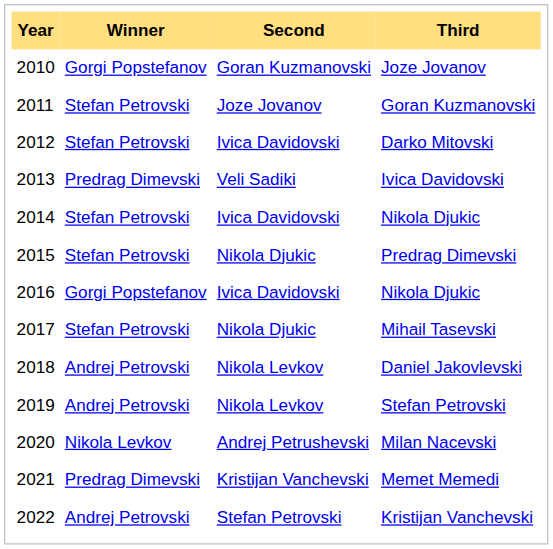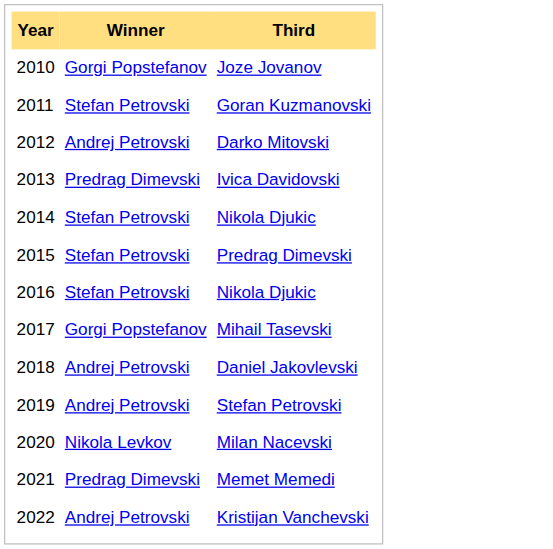 <table cellpadding="4" cellspacing="0"  style="border: 1px solid silver; color: black; margin: 0 0 0.5em 0; background-color: white; padding: 5px; text-align: left; font-size:85%; vertical-align: top; line-height:1.6em;">
 <tr>
 <th scope=col; align="center" bgcolor="FFDF80">Year</th>
 <th scope=col; align="center" bgcolor="FFDF80">Winner</th>
-<th scope=col; align="center" bgcolor="FFDF80">Second</th>
 <th scope=col; align="center" bgcolor="FFDF80">Third</th>
 </tr>
 <tr>
 <td>2010</td>
 <td><a href='#'>Gorgi Popstefanov</a></td>
-<td><a href='#'>Goran Kuzmanovski</a></td>
 <td><a href='#'>Joze Jovanov</a></td>
 </tr>
 <tr>
 <td>2011</td>
 <td><a href='#'>Stefan Petrovski</a></td>
-<td><a href='#'>Joze Jovanov</a></td>
 <td><a href='#'>Goran Kuzmanovski</a></td>
 </tr>
 <tr>
 <td>2012</td>
-<td><a href='#'>Stefan Petrovski</a></td>
-<td><a href='#'>Ivica Davidovski</a></td>
+<td><a href='#'>Andrej Petrovski</a></td>
 <td><a href='#'>Darko Mitovski</a></td>
 </tr>
 <tr>
 <td>2013</td>
 <td><a href='#'>Predrag Dimevski</a></td>
-<td><a href='#'>Veli Sadiki</a></td>
 <td><a href='#'>Ivica Davidovski</a></td>
 </tr>
 <tr>
 <td>2014</td>
 <td><a href='#'>Stefan Petrovski</a></td>
-<td><a href='#'>Ivica Davidovski</a></td>
 <td><a href='#'>Nikola Djukic</a></td>
 </tr>
 <tr>
 <td>2015</td>
 <td><a href='#'>Stefan Petrovski</a></td>
-<td><a href='#'>Nikola Djukic</a></td>
 <td><a href='#'>Predrag Dimevski</a></td>
 </tr>
 <tr>
 <td>2016</td>
-<td><a href='#'>Gorgi Popstefanov</a></td>
-<td><a href='#'>Ivica Davidovski</a></td>
+<td><a href='#'>Stefan Petrovski</a></td>
 <td><a href='#'>Nikola Djukic</a></td>
 </tr>
 <tr>
 <td>2017</td>
-<td><a href='#'>Stefan Petrovski</a></td>
-<td><a href='#'>Nikola Djukic</a></td>
+<td><a href='#'>Gorgi Popstefanov</a></td>
 <td><a href='#'>Mihail Tasevski</a></td>
 </tr>
 <tr>
 <td>2018</td>
 <td><a href='#'>Andrej Petrovski</a></td>
-<td><a href='#'>Nikola Levkov</a></td>
 <td><a href='#'>Daniel Jakovlevski</a></td>
 </tr>
 <tr>
 <td>2019</td>
 <td><a href='#'>Andrej Petrovski</a></td>
-<td><a href='#'>Nikola Levkov</a></td>
 <td><a href='#'>Stefan Petrovski</a></td>
 </tr>
 <tr>
 <td>2020</td>
 <td><a href='#'>Nikola Levkov</a></td>
-<td><a href='#'>Andrej Petrushevski</a></td>
 <td><a href='#'>Milan Nacevski</a></td>
 </tr>
 <tr>
 <td>2021</td>
 <td><a href='#'>Predrag Dimevski</a></td>
-<td><a href='#'>Kristijan Vanchevski</a></td>
 <td><a href='#'>Memet Memedi</a></td>
 </tr>
 <tr>
 <td>2022</td>
 <td><a href='#'>Andrej Petrovski</a></td>
-<td><a href='#'>Stefan Petrovski</a></td>
 <td><a href='#'>Kristijan Vanchevski</a></td>
 </tr>
 </table>
